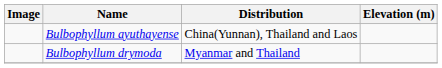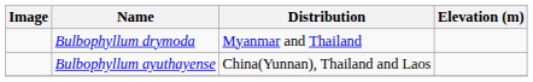 <table class="wikitable collapsible">
 <tr>
 <th>Image</th>
 <th>Name</th>
 <th>Distribution</th>
 <th>Elevation (m)</th>
 </tr>
 <tr>
 <td></td>
+<td><em><a href='#'>Bulbophyllum drymoda</a></em> </td>
+<td><a href='#'>Myanmar</a> and <a href='#'>Thailand</a></td>
+<td></td>
+</tr>
+<tr>
+<td></td>
 <td><em><a href='#'>Bulbophyllum ayuthayense</a></em> </td>
 <td>China(Yunnan), Thailand and Laos</td>
 <td></td>
 </tr>
 <tr>
-<td></td>
-<td><em><a href='#'>Bulbophyllum drymoda</a></em> </td>
-<td><a href='#'>Myanmar</a> and <a href='#'>Thailand</a></td>
-<td></td>
-</tr>
-<tr>
 </tr>
 </table>
